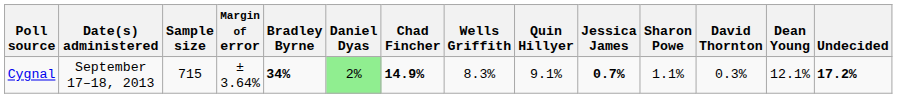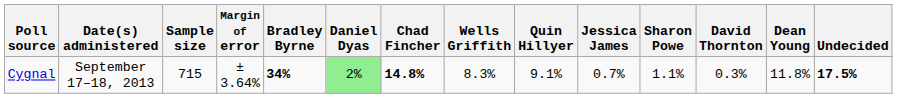 <table class="wikitable">
 <tr valign= bottom>
 <th>Poll source</th>
 <th style="width:140px;">Date(s)<br>administered</th>
 <th class=small>Sample<br>size</th>
 <th><small>Margin of</small><br>error</th>
 <th width=70px>Bradley<br>Byrne</th>
 <th width=70px>Daniel<br>Dyas</th>
 <th width=70px>Chad<br>Fincher</th>
 <th width=70px>Wells<br>Griffith</th>
 <th width=70px>Quin<br>Hillyer</th>
 <th width=70px>Jessica<br>James</th>
 <th width=70px>Sharon<br>Powe</th>
 <th width=70px>David<br>Thornton</th>
 <th width=70px>Dean<br>Young</th>
 <th width=70px>Undecided</th>
 </tr>
 <tr>
 <td><a href='#'>Cygnal</a></td>
 <td align=center>September 17–18, 2013</td>
 <td align=center>715</td>
 <td align=center>± 3.64%</td>
 <td><strong>34%</strong></td>
 <td align=center style="background: lightgreen;">2%</td>
-<td><strong>14.9%</strong></td>
+<td><strong>14.8%</strong></td>
 <td align=center>8.3%</td>
 <td align=center>9.1%</td>
-<td align=center><strong>0.7%</strong></td>
+<td align=center>0.7%</td>
 <td align=center>1.1%</td>
 <td align=center>0.3%</td>
-<td align=center>12.1%</td>
-<td><strong>17.2%</strong></td>
+<td align=center>11.8%</td>
+<td><strong>17.5%</strong></td>
 </tr>
 </table>
